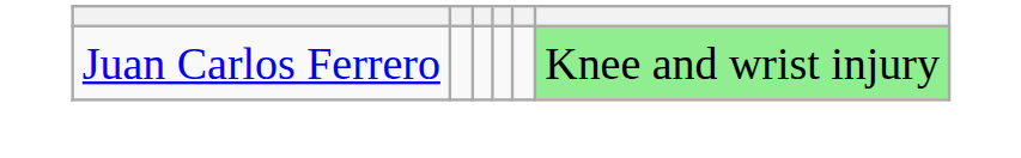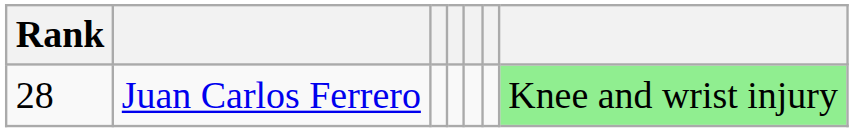 <table class="wikitable sortable" style="margin:1em auto;">
 <tr>
+<th>Rank</th>
 <th></th>
 <th></th>
 <th></th>
 <th></th>
 <th></th>
 <th></th>
 </tr>
 <tr>
+<td>28</td>
 <td> <a href='#'>Juan Carlos Ferrero</a></td>
 <td></td>
 <td></td>
 <td></td>
 <td></td>
 <td style="background: lightgreen;">Knee and wrist injury</td>
 </tr>
 </table>
